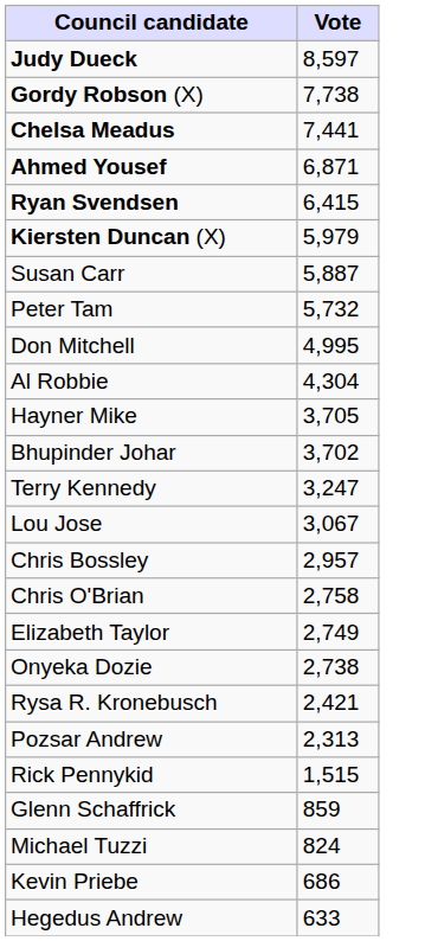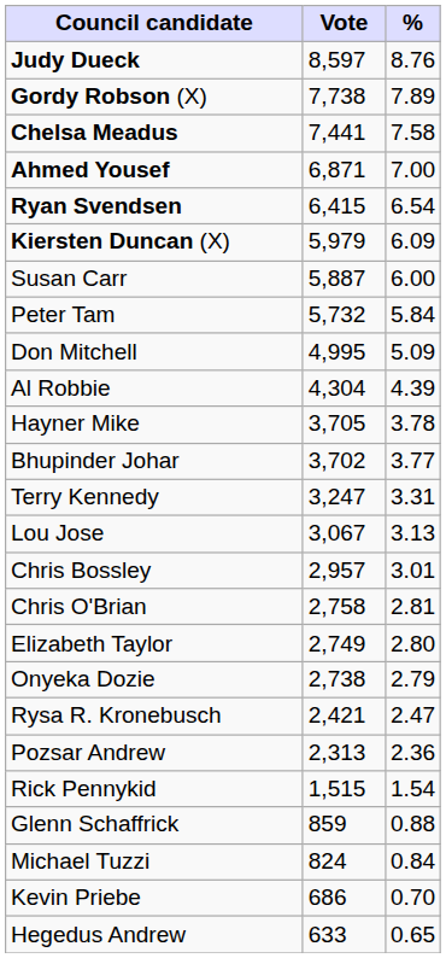 <table class="wikitable">
 <tr>
 <th style="background:#ddf;" width="200px">Council candidate</th>
 <th style="background:#ddf;" width="50px">Vote</th>
+<th style="background:#ddf;" width="30px">%</th>
 </tr>
 <tr>
 <td><strong>Judy Dueck</strong></td>
 <td>8,597</td>
+<td>8.76</td>
 </tr>
 <tr>
 <td><strong>Gordy Robson</strong> (X)</td>
 <td>7,738</td>
+<td>7.89</td>
 </tr>
 <tr>
 <td><strong>Chelsa Meadus</strong></td>
 <td>7,441</td>
+<td>7.58</td>
 </tr>
 <tr>
 <td><strong>Ahmed Yousef</strong></td>
 <td>6,871</td>
+<td>7.00</td>
 </tr>
 <tr>
 <td><strong>Ryan Svendsen</strong></td>
 <td>6,415</td>
+<td>6.54</td>
 </tr>
 <tr>
 <td><strong>Kiersten Duncan</strong> (X)</td>
 <td>5,979</td>
+<td>6.09</td>
 </tr>
 <tr>
 <td>Susan Carr</td>
 <td>5,887</td>
+<td>6.00</td>
 </tr>
 <tr>
 <td>Peter Tam</td>
 <td>5,732</td>
+<td>5.84</td>
 </tr>
 <tr>
 <td>Don Mitchell</td>
 <td>4,995</td>
+<td>5.09</td>
 </tr>
 <tr>
 <td>Al Robbie</td>
 <td>4,304</td>
+<td>4.39</td>
 </tr>
 <tr>
 <td>Hayner Mike</td>
 <td>3,705</td>
+<td>3.78</td>
 </tr>
 <tr>
 <td>Bhupinder Johar</td>
 <td>3,702</td>
+<td>3.77</td>
 </tr>
 <tr>
 <td>Terry Kennedy</td>
 <td>3,247</td>
+<td>3.31</td>
 </tr>
 <tr>
 <td>Lou Jose</td>
 <td>3,067</td>
+<td>3.13</td>
 </tr>
 <tr>
 <td>Chris Bossley</td>
 <td>2,957</td>
+<td>3.01</td>
 </tr>
 <tr>
 <td>Chris O'Brian</td>
 <td>2,758</td>
+<td>2.81</td>
 </tr>
 <tr>
 <td>Elizabeth Taylor</td>
 <td>2,749</td>
+<td>2.80</td>
 </tr>
 <tr>
 <td>Onyeka Dozie</td>
 <td>2,738</td>
+<td>2.79</td>
 </tr>
 <tr>
 <td>Rysa R. Kronebusch</td>
 <td>2,421</td>
+<td>2.47</td>
 </tr>
 <tr>
 <td>Pozsar Andrew</td>
 <td>2,313</td>
+<td>2.36</td>
 </tr>
 <tr>
 <td>Rick Pennykid</td>
 <td>1,515</td>
+<td>1.54</td>
 </tr>
 <tr>
 <td>Glenn Schaffrick</td>
 <td>859</td>
+<td>0.88</td>
 </tr>
 <tr>
 <td>Michael Tuzzi</td>
 <td>824</td>
+<td>0.84</td>
 </tr>
 <tr>
 <td>Kevin Priebe</td>
 <td>686</td>
+<td>0.70</td>
 </tr>
 <tr>
 <td>Hegedus Andrew</td>
 <td>633</td>
+<td>0.65</td>
 </tr>
 </table>
